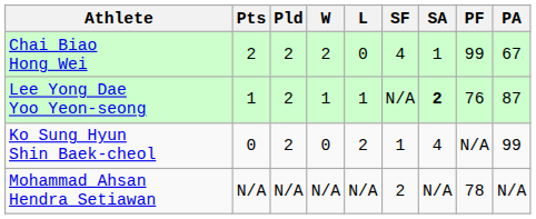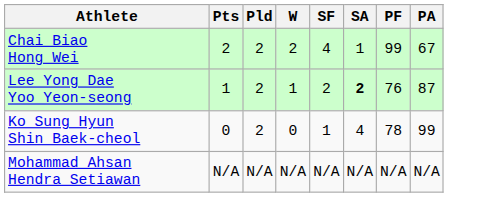 <table class=wikitable style="text-align:center">
 <tr>
 <th width=175>Athlete</th>
 <th width=20>Pts</th>
 <th width=20>Pld</th>
 <th width=20>W</th>
-<th width=20>L</th>
 <th width=20>SF</th>
 <th width=20>SA</th>
 <th width=20>PF</th>
 <th width=20>PA</th>
 </tr>
 <tr bgcolor=ccffcc>
 <td style="text-align:left"> <a href='#'>Chai Biao</a><br> <a href='#'>Hong Wei</a></td>
 <td>2</td>
 <td>2</td>
 <td>2</td>
-<td>0</td>
 <td>4</td>
 <td>1</td>
 <td>99</td>
 <td>67</td>
 </tr>
 <tr bgcolor=ccffcc>
 <td style="text-align:left"> <a href='#'>Lee Yong Dae</a><br> <a href='#'>Yoo Yeon-seong</a></td>
 <td>1</td>
 <td>2</td>
 <td>1</td>
-<td>1</td>
-<td>N/A</td>
+<td>2</td>
 <td><strong>2</strong></td>
 <td>76</td>
 <td>87</td>
 </tr>
 <tr bgcolor=>
 <td style="text-align:left"> <a href='#'>Ko Sung Hyun</a><br> <a href='#'>Shin Baek-cheol</a></td>
 <td>0</td>
 <td>2</td>
 <td>0</td>
-<td>2</td>
 <td>1</td>
 <td>4</td>
-<td>N/A</td>
+<td>78</td>
 <td>99</td>
 </tr>
 <tr bgcolor=>
 <td style="text-align:left"> <a href='#'>Mohammad Ahsan</a><br> <a href='#'>Hendra Setiawan</a></td>
 <td>N/A</td>
 <td>N/A</td>
 <td>N/A</td>
 <td>N/A</td>
-<td>2</td>
 <td>N/A</td>
-<td>78</td>
+<td>N/A</td>
 <td>N/A</td>
 </tr>
 </table>
